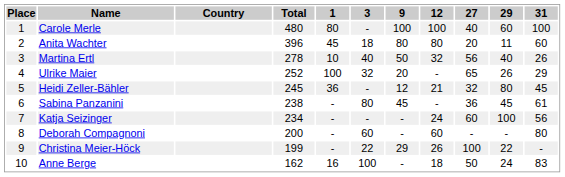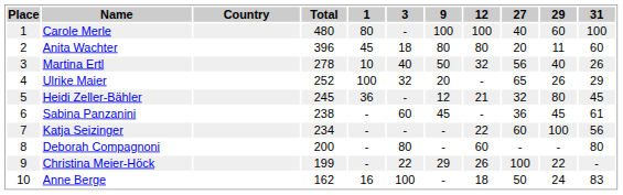 <table border="0" style="border: 1px solid #999; background-color:#FFFFFF; text-align:center; font-size:86%; line-height:15px;">
 <tr align="center" bgcolor="#CCCCCC">
 <th width=35>Place</th>
 <th width=170>Name</th>
 <th width=120>Country</th>
 <th width=50>Total</th>
 <th width=40>1</th>
 <th width=40>3</th>
 <th width=40>9</th>
 <th width=40>12</th>
 <th width=40>27</th>
 <th width=40>29</th>
 <th width=40>31</th>
 </tr>
 <tr bgcolor="#EFEFEF">
 <td>1</td>
 <td align="left"><a href='#'>Carole Merle</a></td>
 <td align="left"></td>
 <td>480</td>
 <td>80</td>
 <td>-</td>
 <td>100</td>
 <td>100</td>
 <td>40</td>
 <td>60</td>
 <td>100</td>
 </tr>
 <tr>
 <td>2</td>
 <td align="left"><a href='#'>Anita Wachter</a></td>
 <td align="left"></td>
 <td>396</td>
 <td>45</td>
 <td>18</td>
 <td>80</td>
 <td>80</td>
 <td>20</td>
 <td>11</td>
 <td>60</td>
 </tr>
 <tr bgcolor="#EFEFEF">
 <td>3</td>
 <td align="left"><a href='#'>Martina Ertl</a></td>
 <td align="left"></td>
 <td>278</td>
 <td>10</td>
 <td>40</td>
 <td>50</td>
 <td>32</td>
 <td>56</td>
 <td>40</td>
 <td>26</td>
 </tr>
 <tr>
 <td>4</td>
 <td align="left"><a href='#'>Ulrike Maier</a></td>
 <td align="left"></td>
 <td>252</td>
 <td>100</td>
 <td>32</td>
 <td>20</td>
 <td>-</td>
 <td>65</td>
 <td>26</td>
 <td>29</td>
 </tr>
 <tr bgcolor="#EFEFEF">
 <td>5</td>
 <td align="left"><a href='#'>Heidi Zeller-Bähler</a></td>
 <td align="left"></td>
 <td>245</td>
 <td>36</td>
 <td>-</td>
 <td>12</td>
 <td>21</td>
 <td>32</td>
 <td>80</td>
 <td>45</td>
 </tr>
 <tr>
 <td>6</td>
 <td align="left"><a href='#'>Sabina Panzanini</a></td>
 <td align="left"></td>
 <td>238</td>
 <td>-</td>
-<td>80</td>
+<td>60</td>
 <td>45</td>
 <td>-</td>
 <td>36</td>
 <td>45</td>
 <td>61</td>
 </tr>
 <tr bgcolor="#EFEFEF">
 <td>7</td>
 <td align="left"><a href='#'>Katja Seizinger</a></td>
 <td align="left"></td>
 <td>234</td>
 <td>-</td>
 <td>-</td>
 <td>-</td>
-<td>24</td>
+<td>22</td>
 <td>60</td>
 <td>100</td>
 <td>56</td>
 </tr>
 <tr>
 <td>8</td>
 <td align="left"><a href='#'>Deborah Compagnoni</a></td>
 <td align="left"></td>
 <td>200</td>
 <td>-</td>
-<td>60</td>
+<td>80</td>
 <td>-</td>
 <td>60</td>
 <td>-</td>
 <td>-</td>
 <td>80</td>
 </tr>
 <tr bgcolor="#EFEFEF">
 <td>9</td>
 <td align="left"><a href='#'>Christina Meier-Höck</a></td>
 <td align="left"></td>
 <td>199</td>
 <td>-</td>
 <td>22</td>
 <td>29</td>
 <td>26</td>
 <td>100</td>
 <td>22</td>
 <td>-</td>
 </tr>
 <tr>
 <td>10</td>
 <td align="left"><a href='#'>Anne Berge</a></td>
 <td align="left"></td>
 <td>162</td>
 <td>16</td>
 <td>100</td>
 <td>-</td>
 <td>18</td>
 <td>50</td>
 <td>24</td>
 <td>83</td>
 </tr>
 </table>
